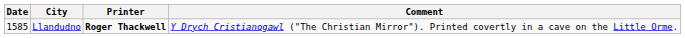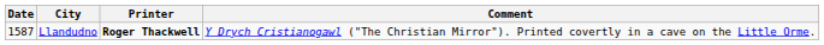 <table class="wikitable">
 <tr>
 <th>Date</th>
 <th>City</th>
 <th>Printer</th>
 <th>Comment</th>
 </tr>
 <tr>
-<td>1585</td>
+<td>1587</td>
 <td><a href='#'>Llandudno</a></td>
 <td><strong>Roger Thackwell</strong></td>
 <td><em><a href='#'>Y Drych Cristianogawl</a></em> ("The Christian Mirror"). Printed covertly in a cave on the <a href='#'>Little Orme</a>.</td>
 </tr>
 </table>
